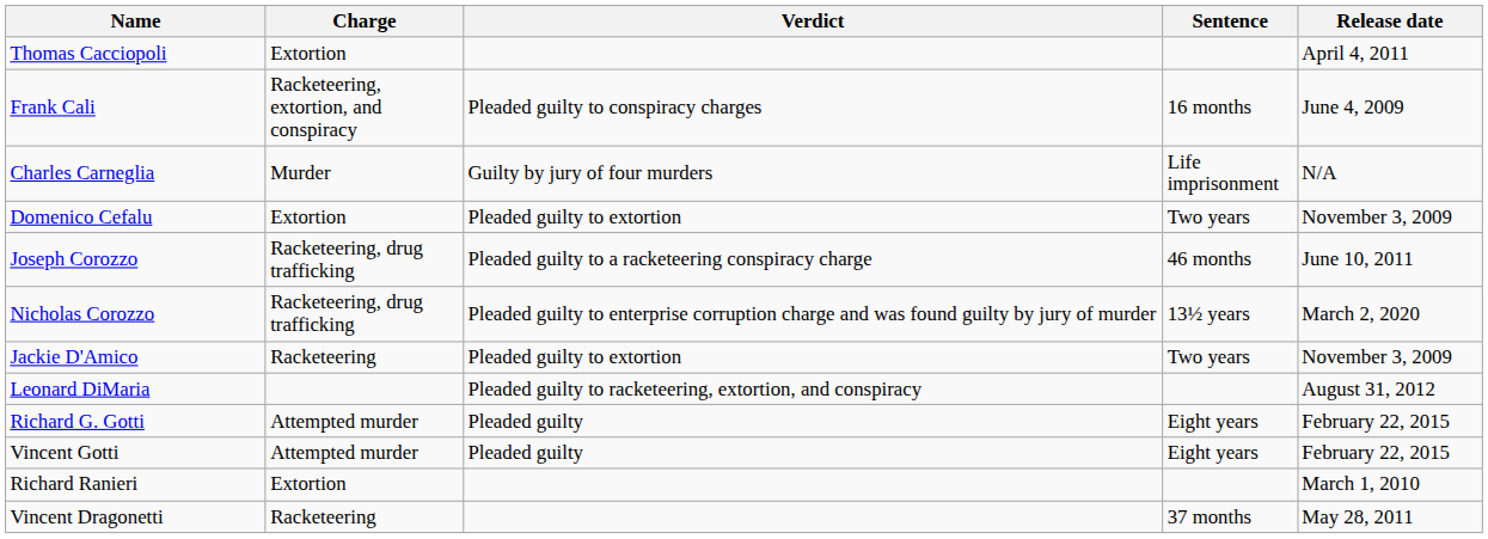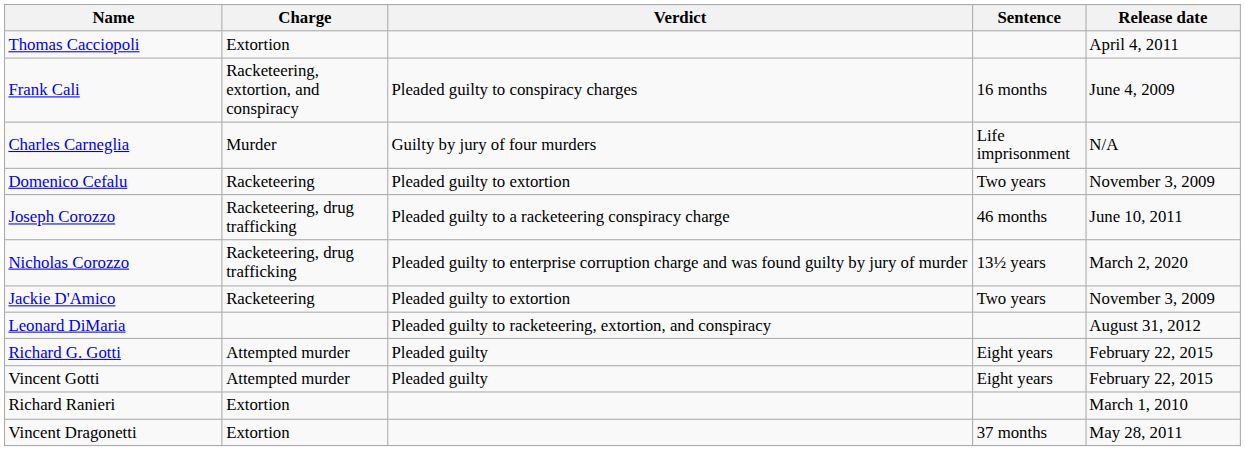 <table class="wikitable" style="margin:left;">
 <tr>
 <th width="200" rowspan="2">Name</th>
 </tr>
 <tr>
 <th width="150">Charge</th>
 <th width="550">Verdict</th>
 <th width="100">Sentence</th>
 <th width="140">Release date</th>
 </tr>
 <tr>
 <td><a href='#'>Thomas Cacciopoli</a></td>
 <td>Extortion</td>
 <td></td>
 <td></td>
 <td>April 4, 2011</td>
 </tr>
 <tr>
 <td><a href='#'>Frank Cali</a></td>
 <td>Racketeering, extortion, and conspiracy</td>
 <td>Pleaded guilty to conspiracy charges</td>
 <td>16 months</td>
 <td>June 4, 2009</td>
 </tr>
 <tr>
 <td><a href='#'>Charles Carneglia</a></td>
 <td>Murder</td>
 <td>Guilty by jury of four murders</td>
 <td>Life imprisonment</td>
 <td>N/A</td>
 </tr>
 <tr>
 <td><a href='#'>Domenico Cefalu</a></td>
-<td>Extortion</td>
+<td>Racketeering</td>
 <td>Pleaded guilty to extortion</td>
 <td>Two years</td>
 <td>November 3, 2009</td>
 </tr>
 <tr>
 <td><a href='#'>Joseph Corozzo</a></td>
 <td>Racketeering, drug trafficking</td>
 <td>Pleaded guilty to a racketeering conspiracy charge</td>
 <td>46 months</td>
 <td>June 10, 2011</td>
 </tr>
 <tr>
 <td><a href='#'>Nicholas Corozzo</a></td>
 <td>Racketeering, drug trafficking</td>
 <td>Pleaded guilty to enterprise corruption charge and was found guilty by jury of murder</td>
 <td>13½ years</td>
 <td>March 2, 2020</td>
 </tr>
 <tr>
 <td><a href='#'>Jackie D'Amico</a></td>
 <td>Racketeering</td>
 <td>Pleaded guilty to extortion</td>
 <td>Two years</td>
 <td>November 3, 2009</td>
 </tr>
 <tr>
 <td><a href='#'>Leonard DiMaria</a></td>
 <td></td>
 <td>Pleaded guilty to racketeering, extortion, and conspiracy</td>
 <td></td>
 <td>August 31, 2012</td>
 </tr>
 <tr>
 <td><a href='#'>Richard G. Gotti</a></td>
 <td>Attempted murder</td>
 <td>Pleaded guilty</td>
 <td>Eight years</td>
 <td>February 22, 2015</td>
 </tr>
 <tr>
 <td>Vincent Gotti</td>
 <td>Attempted murder</td>
 <td>Pleaded guilty</td>
 <td>Eight years</td>
 <td>February 22, 2015</td>
 </tr>
 <tr>
 <td>Richard Ranieri</td>
 <td>Extortion</td>
 <td></td>
 <td></td>
 <td>March 1, 2010</td>
 </tr>
 <tr>
 <td>Vincent Dragonetti</td>
-<td>Racketeering</td>
+<td>Extortion</td>
 <td></td>
 <td>37 months</td>
 <td>May 28, 2011</td>
 </tr>
 <tr>
 </tr>
 </table>
